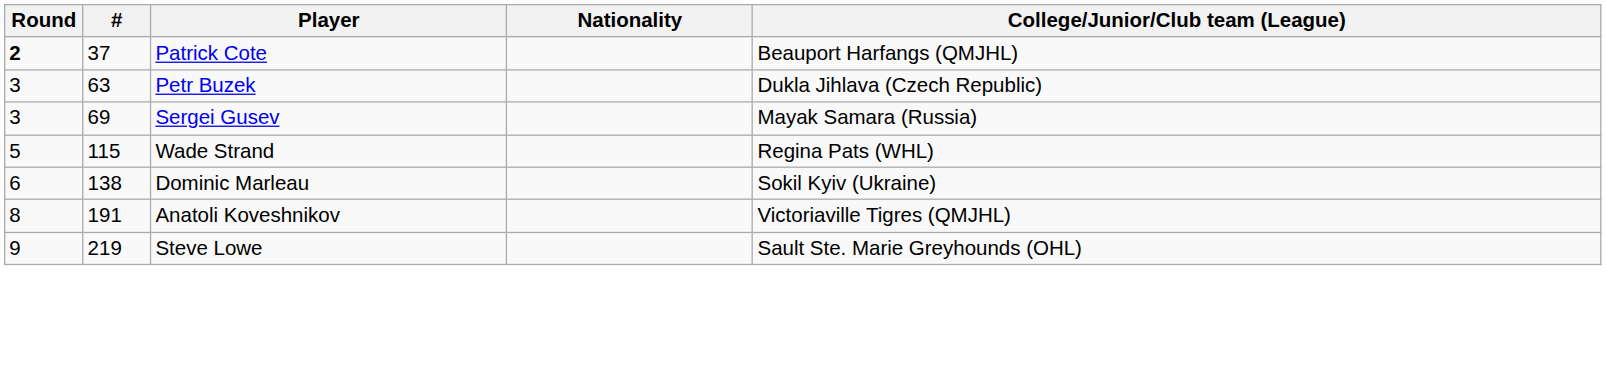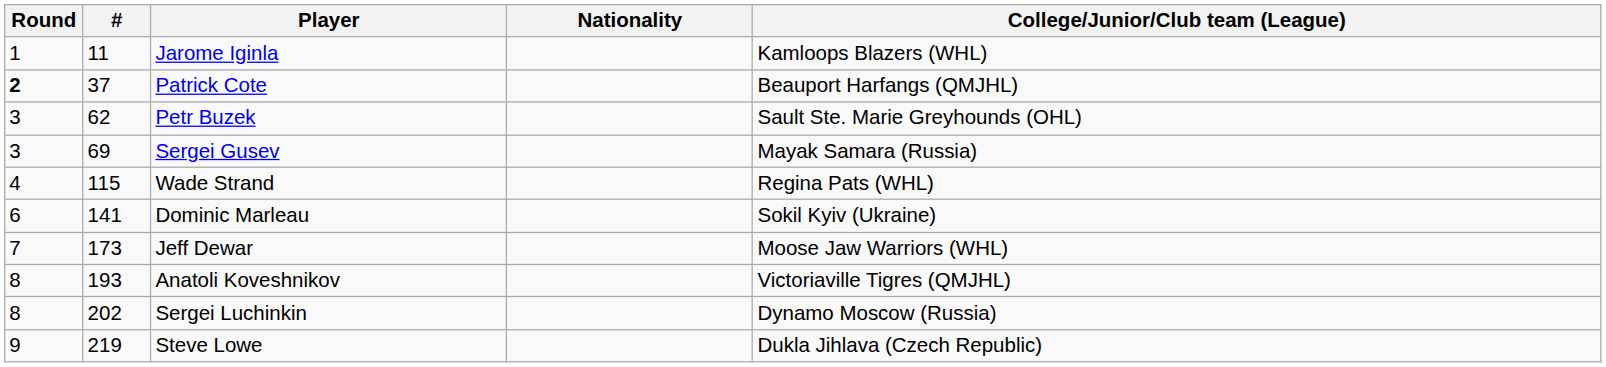 <table class="wikitable">
 <tr align="center">
 <th bgcolor="#DDDDFF" width="4.0%">Round</th>
 <th bgcolor="#DDDDFF" width="4.0%">#</th>
 <th bgcolor="#DDDDFF" width="21.0%">Player</th>
 <th bgcolor="#DDDDFF" width="14.5%">Nationality</th>
 <th bgcolor="#DDDDFF" width="50.0%">College/Junior/Club team (League)</th>
+</tr>
+<tr>
+<td>1</td>
+<td>11</td>
+<td><a href='#'>Jarome Iginla</a></td>
+<td></td>
+<td>Kamloops Blazers (WHL)</td>
 </tr>
 <tr>
 <td><strong>2</strong></td>
 <td>37</td>
 <td><a href='#'>Patrick Cote</a></td>
 <td></td>
 <td>Beauport Harfangs (QMJHL)</td>
 </tr>
 <tr>
 <td>3</td>
-<td>63</td>
+<td>62</td>
 <td><a href='#'>Petr Buzek</a></td>
 <td></td>
-<td>Dukla Jihlava (Czech Republic)</td>
+<td>Sault Ste. Marie Greyhounds (OHL)</td>
 </tr>
 <tr>
 <td>3</td>
 <td>69</td>
 <td><a href='#'>Sergei Gusev</a></td>
 <td></td>
 <td>Mayak Samara (Russia)</td>
 </tr>
 <tr>
-<td>5</td>
+<td>4</td>
 <td>115</td>
 <td>Wade Strand</td>
 <td></td>
 <td>Regina Pats (WHL)</td>
 </tr>
 <tr>
 <td>6</td>
-<td>138</td>
+<td>141</td>
 <td>Dominic Marleau</td>
 <td></td>
 <td>Sokil Kyiv (Ukraine)</td>
 </tr>
 <tr>
+<td>7</td>
+<td>173</td>
+<td>Jeff Dewar</td>
+<td></td>
+<td>Moose Jaw Warriors (WHL)</td>
+</tr>
+<tr>
 <td>8</td>
-<td>191</td>
+<td>193</td>
 <td>Anatoli Koveshnikov</td>
 <td></td>
 <td>Victoriaville Tigres (QMJHL)</td>
+</tr>
+<tr>
+<td>8</td>
+<td>202</td>
+<td>Sergei Luchinkin</td>
+<td></td>
+<td>Dynamo Moscow (Russia)</td>
 </tr>
 <tr>
 <td>9</td>
 <td>219</td>
 <td>Steve Lowe</td>
 <td></td>
-<td>Sault Ste. Marie Greyhounds (OHL)</td>
+<td>Dukla Jihlava (Czech Republic)</td>
 </tr>
 </table>
